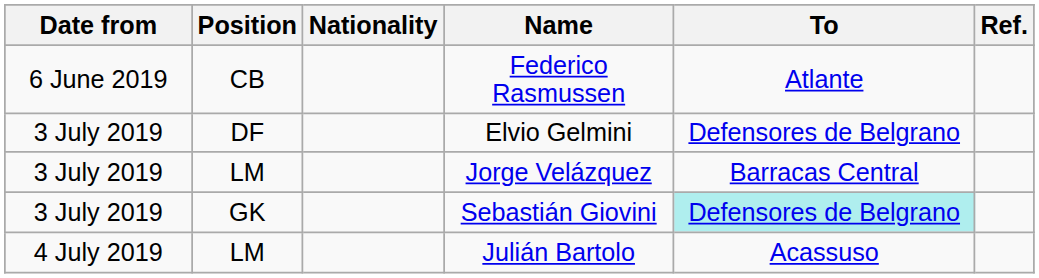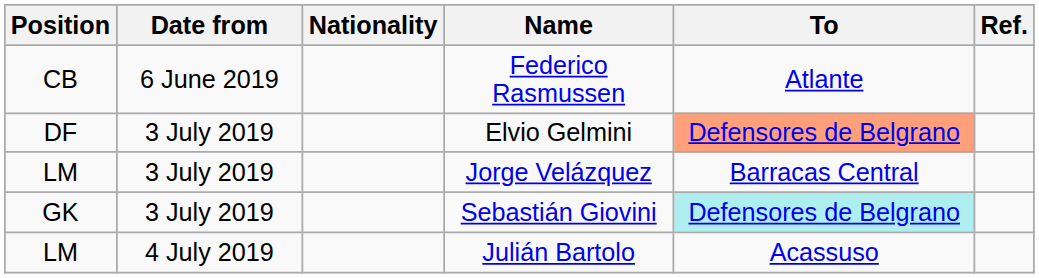 <table class="wikitable" style="text-align:center; font-size:90%; ">
 <tr>
+<th style="background:#; color:#; width:50px;">Position</th>
 <th style="background:#; color:#; width:100px;">Date from</th>
-<th style="background:#; color:#; width:50px;">Position</th>
 <th style="background:#; color:#; width:50px;">Nationality</th>
 <th style="background:#; color:#; width:125px;">Name</th>
 <th style="background:#; color:#; width:165px;">To</th>
 <th style="background:#; color:#; width:25px;">Ref.</th>
 </tr>
 <tr>
+<td>CB</td>
 <td>6 June 2019</td>
-<td>CB</td>
 <td></td>
 <td><a href='#'>Federico Rasmussen</a></td>
 <td> <a href='#'>Atlante</a></td>
 <td></td>
 </tr>
 <tr>
+<td>DF</td>
 <td>3 July 2019</td>
-<td>DF</td>
 <td></td>
 <td>Elvio Gelmini</td>
-<td> <a href='#'>Defensores de Belgrano</a></td>
+<td style="background: lightsalmon;"> <a href='#'>Defensores de Belgrano</a></td>
 <td></td>
 </tr>
 <tr>
+<td>LM</td>
 <td>3 July 2019</td>
-<td>LM</td>
 <td></td>
 <td><a href='#'>Jorge Velázquez</a></td>
 <td> <a href='#'>Barracas Central</a></td>
 <td></td>
 </tr>
 <tr>
+<td>GK</td>
 <td>3 July 2019</td>
-<td>GK</td>
 <td></td>
 <td><a href='#'>Sebastián Giovini</a></td>
 <td style="background: paleturquoise;"> <a href='#'>Defensores de Belgrano</a></td>
 <td></td>
 </tr>
 <tr>
+<td>LM</td>
 <td>4 July 2019</td>
-<td>LM</td>
 <td></td>
 <td><a href='#'>Julián Bartolo</a></td>
 <td> <a href='#'>Acassuso</a></td>
 <td></td>
 </tr>
 </table>
